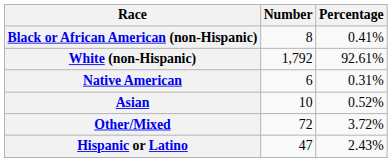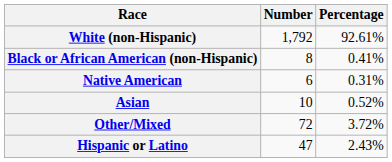 <table class="wikitable" style="text-align:right">
 <tr>
 <th scope="col">Race</th>
 <th scope="col">Number</th>
 <th scope="col">Percentage</th>
 </tr>
 <tr>
+<th scope="row"><a href='#'>White</a> (non-Hispanic)</th>
+<td>1,792</td>
+<td>92.61%</td>
+</tr>
+<tr>
 <th scope="row"><a href='#'>Black or African American</a> (non-Hispanic)</th>
 <td>8</td>
 <td>0.41%</td>
-</tr>
-<tr>
-<th scope="row"><a href='#'>White</a> (non-Hispanic)</th>
-<td>1,792</td>
-<td>92.61%</td>
 </tr>
 <tr>
 <th scope="row"><a href='#'>Native American</a></th>
 <td>6</td>
 <td>0.31%</td>
 </tr>
 <tr>
 <th scope="row"><a href='#'>Asian</a></th>
 <td>10</td>
 <td>0.52%</td>
 </tr>
 <tr>
 <th scope="row"><a href='#'>Other/Mixed</a></th>
 <td>72</td>
 <td>3.72%</td>
 </tr>
 <tr>
 <th scope="row"><a href='#'>Hispanic</a> or <a href='#'>Latino</a></th>
 <td>47</td>
 <td>2.43%</td>
 </tr>
 </table>
